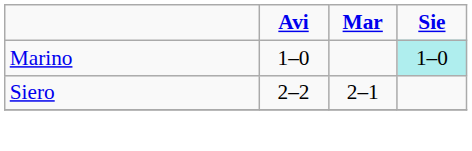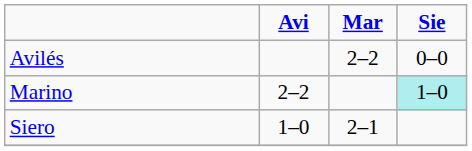 <table style="font-size: 90%; text-align: center" class="wikitable">
 <tr>
 <td width=165></td>
 <td align="center" width=40><strong><a href='#'>Avi</a></strong></td>
 <td width=40><strong><a href='#'>Mar</a></strong></td>
 <td width=40><strong><a href='#'>Sie</a></strong></td>
 </tr>
 <tr>
+<td align=left><a href='#'>Avilés</a></td>
+<td></td>
+<td> 2–2</td>
+<td> 0–0</td>
+</tr>
+<tr>
 <td align=left><a href='#'>Marino</a></td>
-<td> 1–0</td>
+<td> 2–2</td>
 <td></td>
 <td style="background: paleturquoise;"> 1–0</td>
 </tr>
 <tr>
 <td align=left><a href='#'>Siero</a></td>
-<td> 2–2</td>
+<td> 1–0</td>
 <td> 2–1</td>
 <td></td>
 </tr>
 <tr>
 </tr>
 </table>
